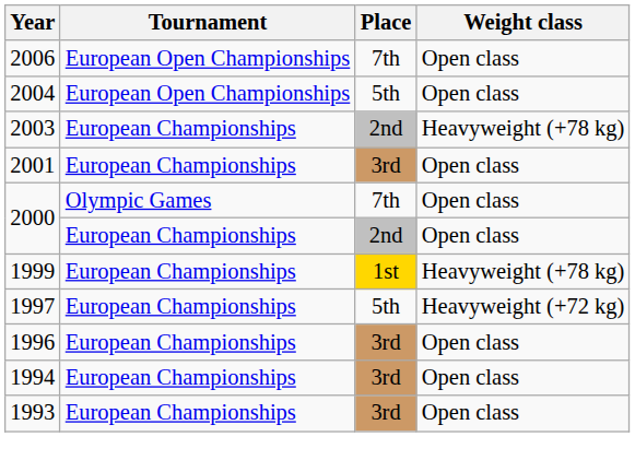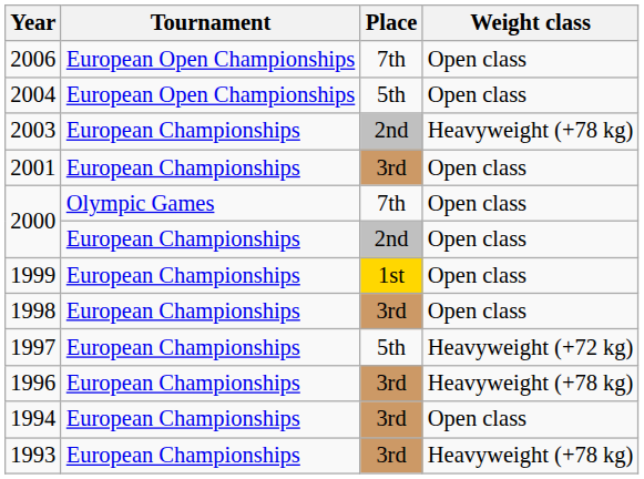 <table class=wikitable>
 <tr>
 <th>Year</th>
 <th>Tournament</th>
 <th>Place</th>
 <th>Weight class</th>
 </tr>
 <tr>
 <td>2006</td>
 <td><a href='#'>European Open Championships</a></td>
 <td align="center">7th</td>
 <td>Open class</td>
 </tr>
 <tr>
 <td>2004</td>
 <td><a href='#'>European Open Championships</a></td>
 <td align="center">5th</td>
 <td>Open class</td>
 </tr>
 <tr>
 <td>2003</td>
 <td><a href='#'>European Championships</a></td>
 <td bgcolor="silver" align="center">2nd</td>
 <td>Heavyweight (+78 kg)</td>
 </tr>
 <tr>
 <td>2001</td>
 <td><a href='#'>European Championships</a></td>
 <td bgcolor="cc9966" align="center">3rd</td>
 <td>Open class</td>
 </tr>
 <tr>
 <td rowspan=2>2000</td>
 <td><a href='#'>Olympic Games</a></td>
 <td align="center">7th</td>
 <td>Open class</td>
 </tr>
 <tr>
 <td><a href='#'>European Championships</a></td>
 <td bgcolor="silver" align="center">2nd</td>
 <td>Open class</td>
 </tr>
 <tr>
 <td>1999</td>
 <td><a href='#'>European Championships</a></td>
 <td bgcolor="gold" align="center">1st</td>
-<td>Heavyweight (+78 kg)</td>
+<td>Open class</td>
+</tr>
+<tr>
+<td>1998</td>
+<td><a href='#'>European Championships</a></td>
+<td bgcolor="cc9966" align="center">3rd</td>
+<td>Open class</td>
 </tr>
 <tr>
 <td>1997</td>
 <td><a href='#'>European Championships</a></td>
 <td align="center">5th</td>
 <td>Heavyweight (+72 kg)</td>
 </tr>
 <tr>
 <td>1996</td>
 <td><a href='#'>European Championships</a></td>
 <td bgcolor="cc9966" align="center">3rd</td>
-<td>Open class</td>
+<td>Heavyweight (+78 kg)</td>
 </tr>
 <tr>
 <td>1994</td>
 <td><a href='#'>European Championships</a></td>
 <td bgcolor="cc9966" align="center">3rd</td>
 <td>Open class</td>
 </tr>
 <tr>
 <td>1993</td>
 <td><a href='#'>European Championships</a></td>
 <td bgcolor="cc9966" align="center">3rd</td>
-<td>Open class</td>
+<td>Heavyweight (+78 kg)</td>
 </tr>
 </table>
